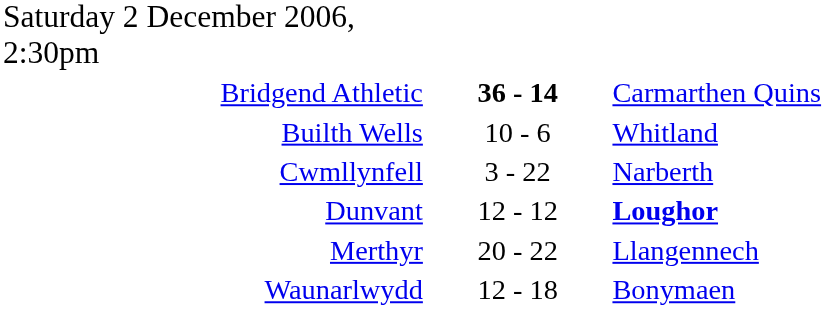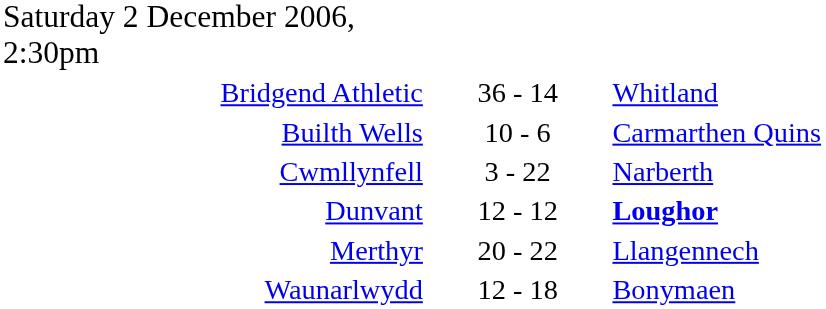 <table style="width:70%;" cellspacing="1">
 <tr>
 <th width=35%></th>
 <th width=15%></th>
 <th></th>
 </tr>
 <tr>
 <td>Saturday 2 December 2006, 2:30pm</td>
 </tr>
 <tr style=font-size:90%>
 <td align=right><a href='#'>Bridgend Athletic</a></td>
-<td align=center><strong>36 - 14</strong></td>
-<td><a href='#'>Carmarthen Quins</a></td>
+<td align=center>36 - 14</td>
+<td><a href='#'>Whitland</a></td>
 </tr>
 <tr style=font-size:90%>
 <td align=right><a href='#'>Builth Wells</a></td>
 <td align=center>10 - 6</td>
-<td><a href='#'>Whitland</a></td>
+<td><a href='#'>Carmarthen Quins</a></td>
 </tr>
 <tr style=font-size:90%>
 <td align=right><a href='#'>Cwmllynfell</a></td>
 <td align=center>3 - 22</td>
 <td><a href='#'>Narberth</a></td>
 </tr>
 <tr style=font-size:90%>
 <td align=right><a href='#'>Dunvant</a></td>
 <td align=center>12 - 12</td>
 <td><strong><a href='#'>Loughor</a></strong></td>
 </tr>
 <tr style=font-size:90%>
 <td align=right><a href='#'>Merthyr</a></td>
 <td align=center>20 - 22</td>
 <td><a href='#'>Llangennech</a></td>
 </tr>
 <tr style=font-size:90%>
 <td align=right><a href='#'>Waunarlwydd</a></td>
 <td align=center>12 - 18</td>
 <td><a href='#'>Bonymaen</a></td>
 </tr>
 </table>
